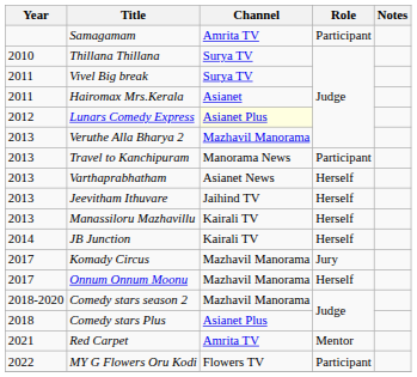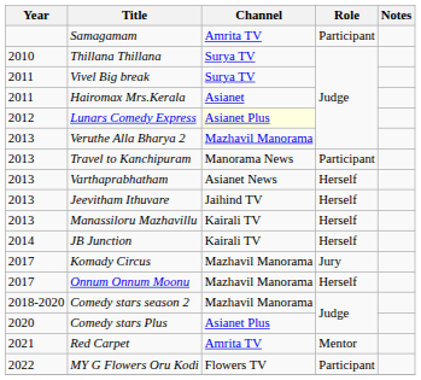 <table class="wikitable sortable">
 <tr>
 <th>Year</th>
 <th>Title</th>
 <th>Channel</th>
 <th>Role</th>
 <th>Notes</th>
 </tr>
 <tr>
 <td></td>
 <td><em>Samagamam</em></td>
 <td><a href='#'>Amrita TV</a></td>
 <td>Participant</td>
 <td></td>
 </tr>
 <tr>
 <td>2010</td>
 <td><em>Thillana Thillana</em></td>
 <td><a href='#'>Surya TV</a></td>
 <td rowspan=5>Judge</td>
 <td></td>
 </tr>
 <tr>
 <td>2011</td>
 <td><em>Vivel Big break</em></td>
 <td><a href='#'>Surya TV</a></td>
 <td></td>
 </tr>
 <tr>
 <td>2011</td>
 <td><em>Hairomax Mrs.Kerala</em></td>
 <td><a href='#'>Asianet</a></td>
 <td></td>
 </tr>
 <tr>
 <td>2012</td>
 <td><em><a href='#'>Lunars Comedy Express</a></em></td>
 <td style="background: lightyellow;"><a href='#'>Asianet Plus</a></td>
 <td></td>
 </tr>
 <tr>
 <td>2013</td>
 <td><em>Veruthe Alla Bharya 2</em></td>
 <td><a href='#'>Mazhavil Manorama</a></td>
 <td></td>
 </tr>
 <tr>
 <td>2013</td>
 <td><em>Travel to Kanchipuram</em></td>
 <td>Manorama News</td>
 <td>Participant</td>
 <td></td>
 </tr>
 <tr>
 <td>2013</td>
 <td><em>Varthaprabhatham</em></td>
 <td>Asianet News</td>
 <td>Herself</td>
 <td></td>
 </tr>
 <tr>
 <td>2013</td>
 <td><em>Jeevitham Ithuvare</em></td>
 <td>Jaihind TV</td>
 <td>Herself</td>
 <td></td>
 </tr>
 <tr>
 <td>2013</td>
 <td><em>Manassiloru Mazhavillu</em></td>
 <td>Kairali TV</td>
 <td>Herself</td>
 <td></td>
 </tr>
 <tr>
 <td>2014</td>
 <td><em>JB Junction</em></td>
 <td>Kairali TV</td>
 <td>Herself</td>
 <td></td>
 </tr>
 <tr>
 <td>2017</td>
 <td><em>Komady Circus</em></td>
 <td>Mazhavil Manorama</td>
 <td>Jury</td>
 <td></td>
 </tr>
 <tr>
 <td>2017</td>
 <td><em><a href='#'>Onnum Onnum Moonu</a></em></td>
 <td>Mazhavil Manorama</td>
 <td>Herself</td>
 <td></td>
 </tr>
 <tr>
 <td>2018-2020</td>
 <td><em>Comedy stars season 2</em></td>
 <td>Mazhavil Manorama</td>
 <td rowspan=2>Judge</td>
 <td></td>
 </tr>
 <tr>
-<td>2018</td>
+<td>2020</td>
 <td><em>Comedy stars Plus</em></td>
 <td><a href='#'>Asianet Plus</a></td>
 <td></td>
 </tr>
 <tr>
 <td>2021</td>
 <td><em>Red Carpet</em></td>
 <td><a href='#'>Amrita TV</a></td>
 <td>Mentor</td>
 <td></td>
 </tr>
 <tr>
 <td>2022</td>
 <td><em>MY G Flowers Oru Kodi</em></td>
 <td>Flowers TV</td>
 <td>Participant</td>
 <td></td>
 </tr>
 <tr>
 </tr>
 </table>
